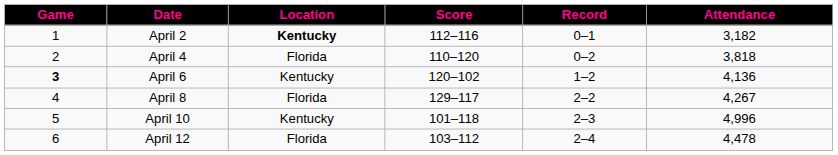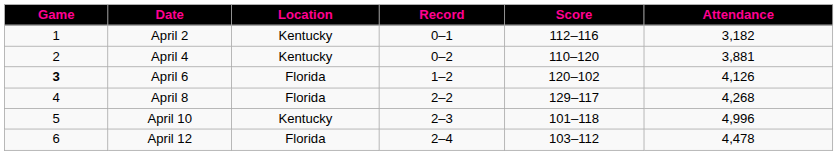 <table class="wikitable" style="width:80%;">
 <tr style="text-align:center; background:#000000; color:#FF0090;">
 <td><strong>Game</strong></td>
 <td><strong>Date</strong></td>
 <td><strong>Location</strong></td>
+<td><strong>Record</strong></td>
 <td><strong>Score</strong></td>
-<td><strong>Record</strong></td>
 <td><strong>Attendance</strong></td>
 </tr>
 <tr style="text-align:center;" bgcolor="">
 <td>1</td>
 <td>April 2</td>
-<td><strong>Kentucky</strong></td>
+<td>Kentucky</td>
+<td>0–1</td>
 <td>112–116</td>
-<td>0–1</td>
 <td>3,182</td>
 </tr>
 <tr style="text-align:center;" bgcolor="">
 <td>2</td>
 <td>April 4</td>
-<td>Florida</td>
+<td>Kentucky</td>
+<td>0–2</td>
 <td>110–120</td>
-<td>0–2</td>
-<td>3,818</td>
+<td>3,881</td>
 </tr>
 <tr style="text-align:center;" bgcolor="">
 <td><strong>3</strong></td>
 <td>April 6</td>
-<td>Kentucky</td>
+<td>Florida</td>
+<td>1–2</td>
 <td>120–102</td>
-<td>1–2</td>
-<td>4,136</td>
+<td>4,126</td>
 </tr>
 <tr style="text-align:center;" bgcolor="">
 <td>4</td>
 <td>April 8</td>
 <td>Florida</td>
+<td>2–2</td>
 <td>129–117</td>
-<td>2–2</td>
-<td>4,267</td>
+<td>4,268</td>
 </tr>
 <tr style="text-align:center;" bgcolor="">
 <td>5</td>
 <td>April 10</td>
 <td>Kentucky</td>
+<td>2–3</td>
 <td>101–118</td>
-<td>2–3</td>
 <td>4,996</td>
 </tr>
 <tr style="text-align:center;" bgcolor="">
 <td>6</td>
 <td>April 12</td>
 <td>Florida</td>
+<td>2–4</td>
 <td>103–112</td>
-<td>2–4</td>
 <td>4,478</td>
 </tr>
 </table>
